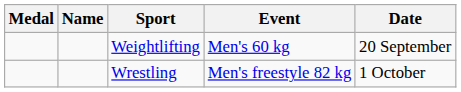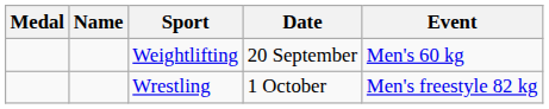 <table class="wikitable sortable" style="font-size:90%">
 <tr>
 <th>Medal</th>
 <th>Name</th>
 <th>Sport</th>
+<th>Date</th>
 <th>Event</th>
-<th>Date</th>
 </tr>
 <tr>
 <td></td>
 <td></td>
 <td><a href='#'>Weightlifting</a></td>
+<td>20 September</td>
 <td><a href='#'>Men's 60 kg</a></td>
-<td>20 September</td>
 </tr>
 <tr>
 <td></td>
 <td></td>
 <td><a href='#'>Wrestling</a></td>
+<td>1 October</td>
 <td><a href='#'>Men's freestyle 82 kg</a></td>
-<td>1 October</td>
 </tr>
 </table>
